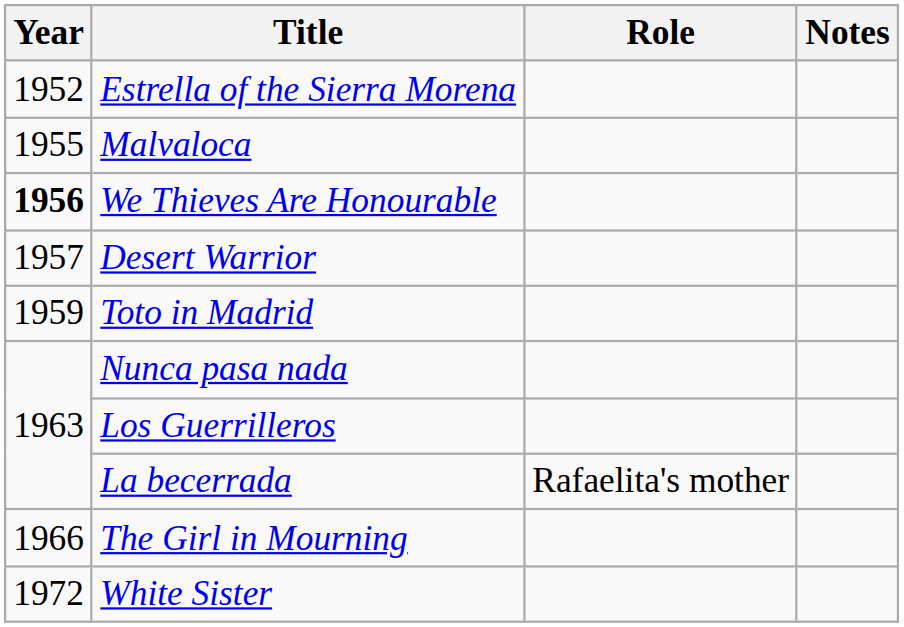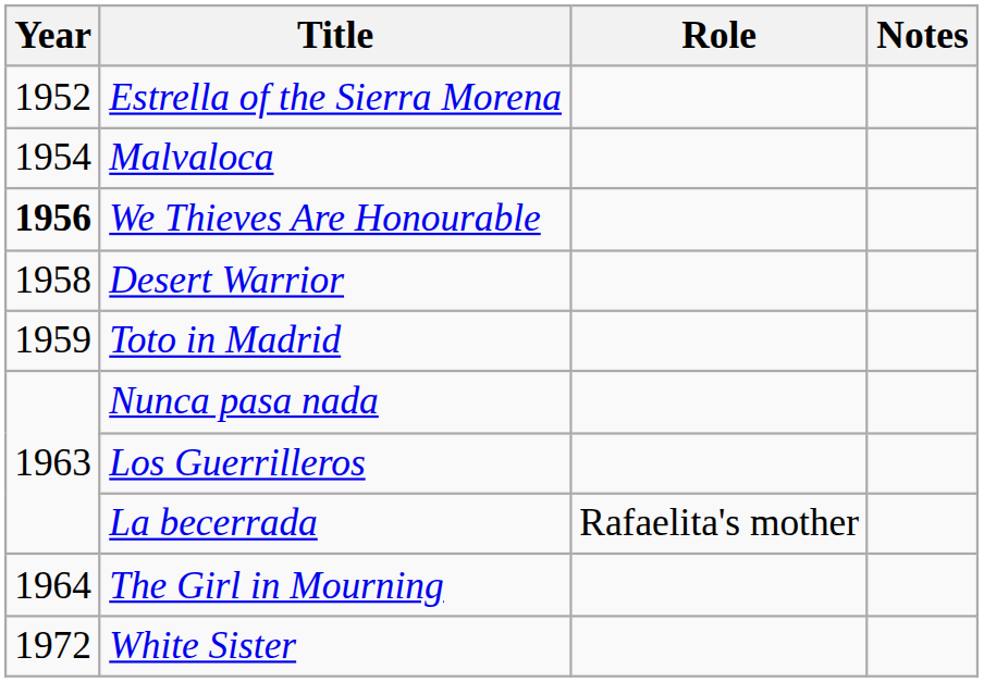 <table class="wikitable sortable">
 <tr>
 <th>Year</th>
 <th>Title</th>
 <th>Role</th>
 <th class="unsortable">Notes</th>
 </tr>
 <tr>
 <td>1952</td>
 <td><em><a href='#'>Estrella of the Sierra Morena</a></em></td>
 <td></td>
 <td></td>
 </tr>
 <tr>
-<td>1955</td>
+<td>1954</td>
 <td><em><a href='#'>Malvaloca</a></em></td>
 <td></td>
 <td></td>
 </tr>
 <tr>
 <td><strong>1956</strong></td>
 <td><em><a href='#'>We Thieves Are Honourable</a></em></td>
 <td></td>
 <td></td>
 </tr>
 <tr>
-<td>1957</td>
+<td>1958</td>
 <td><em><a href='#'>Desert Warrior</a></em></td>
 <td></td>
 <td></td>
 </tr>
 <tr>
 <td>1959</td>
 <td><em><a href='#'>Toto in Madrid</a></em></td>
 <td></td>
 <td></td>
 </tr>
 <tr>
 <td rowspan=3>1963</td>
 <td><em><a href='#'>Nunca pasa nada</a></em></td>
 <td></td>
 <td></td>
 </tr>
 <tr>
 <td><em><a href='#'>Los Guerrilleros</a></em></td>
 <td></td>
 <td></td>
 </tr>
 <tr>
 <td><em><a href='#'>La becerrada</a></em></td>
 <td>Rafaelita's mother</td>
 <td></td>
 </tr>
 <tr>
-<td>1966</td>
+<td>1964</td>
 <td><em><a href='#'>The Girl in Mourning</a></em></td>
 <td></td>
 <td></td>
 </tr>
 <tr>
 <td>1972</td>
 <td><em><a href='#'>White Sister</a></em></td>
 <td></td>
 <td></td>
 </tr>
 </table>
